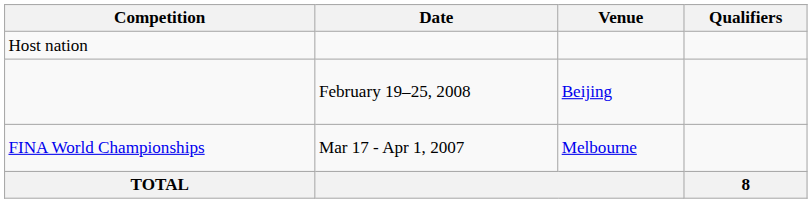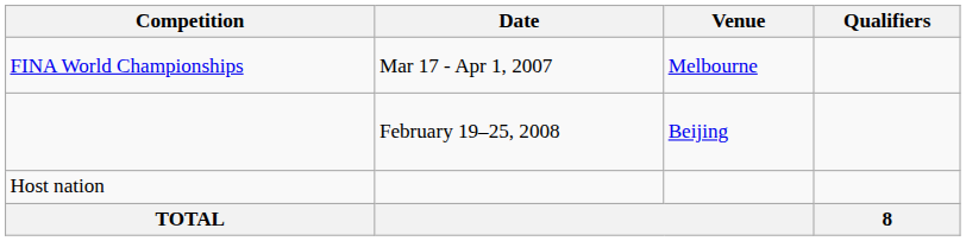 <table class="wikitable" width=85%>
 <tr>
 <th>Competition</th>
 <th>Date</th>
 <th>Venue</th>
 <th>Qualifiers</th>
 </tr>
 <tr>
-<td>Host nation</td>
-<td></td>
-<td></td>
-<td></td>
+<td><a href='#'>FINA World Championships</a></td>
+<td>Mar 17 - Apr 1, 2007</td>
+<td> <a href='#'>Melbourne</a></td>
+<td><br><br> </td>
 </tr>
 <tr>
 <td></td>
 <td>February 19–25, 2008</td>
 <td> <a href='#'>Beijing</a></td>
 <td><br><br> <br> </td>
 </tr>
 <tr>
-<td><a href='#'>FINA World Championships</a></td>
-<td>Mar 17 - Apr 1, 2007</td>
-<td> <a href='#'>Melbourne</a></td>
-<td><br><br> </td>
+<td>Host nation</td>
+<td></td>
+<td></td>
+<td></td>
 </tr>
 <tr>
 <th>TOTAL</th>
 <th colspan="2"></th>
 <th>8</th>
 </tr>
 </table>
